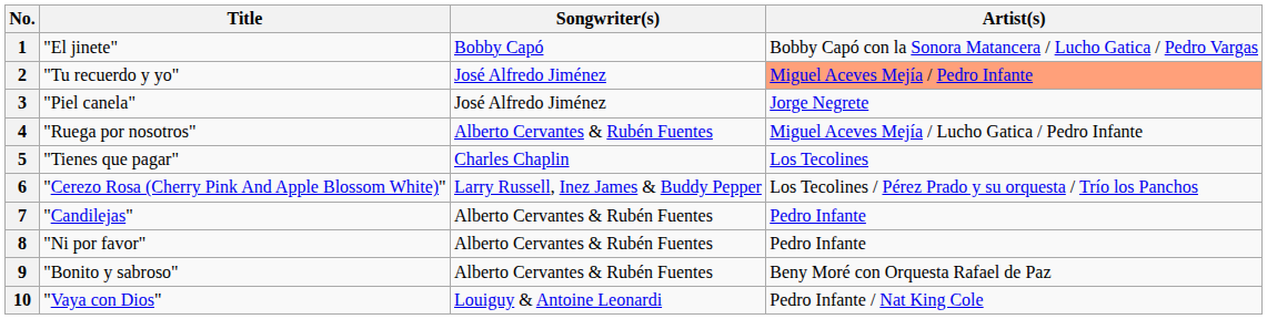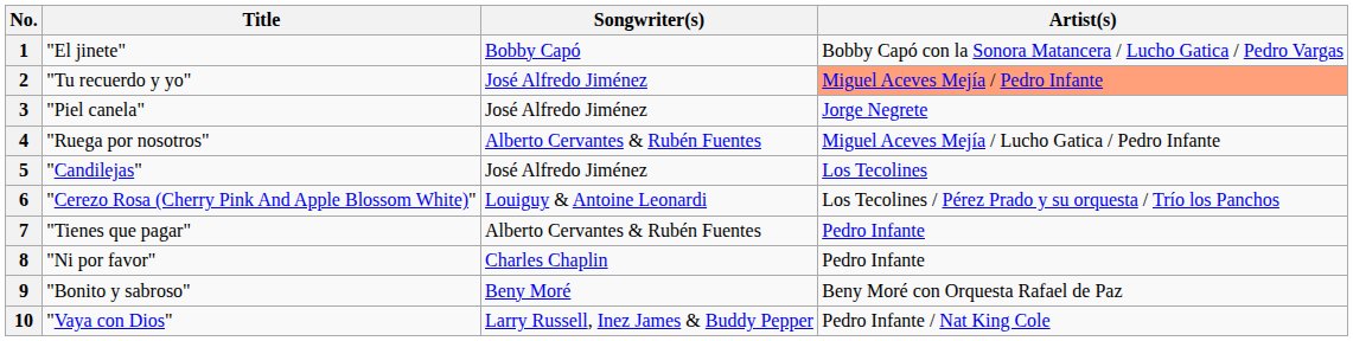 <table class="wikitable sortable" style="text-align: left">
 <tr>
 <th scope="col">No.</th>
 <th scope="col">Title</th>
 <th scope="col">Songwriter(s)</th>
 <th scope="col">Artist(s)</th>
 </tr>
 <tr>
 <th scope="row">1</th>
 <td>"El jinete"</td>
 <td><a href='#'>Bobby Capó</a></td>
 <td>Bobby Capó con la <a href='#'>Sonora Matancera</a> / <a href='#'>Lucho Gatica</a> / <a href='#'>Pedro Vargas</a></td>
 </tr>
 <tr>
 <th scope="row">2</th>
 <td>"Tu recuerdo y yo"</td>
 <td><a href='#'>José Alfredo Jiménez</a></td>
 <td style="background: lightsalmon;"><a href='#'>Miguel Aceves Mejía</a> / <a href='#'>Pedro Infante</a></td>
 </tr>
 <tr>
 <th scope="row">3</th>
 <td>"Piel canela"</td>
 <td>José Alfredo Jiménez</td>
 <td><a href='#'>Jorge Negrete</a></td>
 </tr>
 <tr>
 <th scope="row">4</th>
 <td>"Ruega por nosotros"</td>
 <td><a href='#'>Alberto Cervantes</a> & <a href='#'>Rubén Fuentes</a></td>
 <td><a href='#'>Miguel Aceves Mejía</a> / Lucho Gatica / Pedro Infante</td>
 </tr>
 <tr>
 <th scope="row">5</th>
-<td>"Tienes que pagar"</td>
-<td><a href='#'>Charles Chaplin</a></td>
+<td>"<a href='#'>Candilejas</a>"</td>
+<td>José Alfredo Jiménez</td>
 <td><a href='#'>Los Tecolines</a></td>
 </tr>
 <tr>
 <th scope="row">6</th>
 <td>"<a href='#'>Cerezo Rosa (Cherry Pink And Apple Blossom White)</a>"</td>
-<td><a href='#'>Larry Russell</a>, <a href='#'>Inez James</a> & <a href='#'>Buddy Pepper</a></td>
+<td><a href='#'>Louiguy</a> & <a href='#'>Antoine Leonardi</a></td>
 <td>Los Tecolines / <a href='#'>Pérez Prado y su orquesta</a> / <a href='#'>Trío los Panchos</a></td>
 </tr>
 <tr>
 <th scope="row">7</th>
-<td>"<a href='#'>Candilejas</a>"</td>
+<td>"Tienes que pagar"</td>
 <td>Alberto Cervantes & Rubén Fuentes</td>
 <td><a href='#'>Pedro Infante</a></td>
 </tr>
 <tr>
 <th scope="row">8</th>
 <td>"Ni por favor"</td>
-<td>Alberto Cervantes & Rubén Fuentes</td>
+<td><a href='#'>Charles Chaplin</a></td>
 <td>Pedro Infante</td>
 </tr>
 <tr>
 <th scope="row">9</th>
 <td>"Bonito y sabroso"</td>
-<td>Alberto Cervantes & Rubén Fuentes</td>
+<td><a href='#'>Beny Moré</a></td>
 <td>Beny Moré con Orquesta Rafael de Paz</td>
 </tr>
 <tr>
 <th scope="row">10</th>
 <td>"<a href='#'>Vaya con Dios</a>"</td>
-<td><a href='#'>Louiguy</a> & <a href='#'>Antoine Leonardi</a></td>
+<td><a href='#'>Larry Russell</a>, <a href='#'>Inez James</a> & <a href='#'>Buddy Pepper</a></td>
 <td>Pedro Infante / <a href='#'>Nat King Cole</a></td>
 </tr>
 <tr>
 </tr>
 </table>
